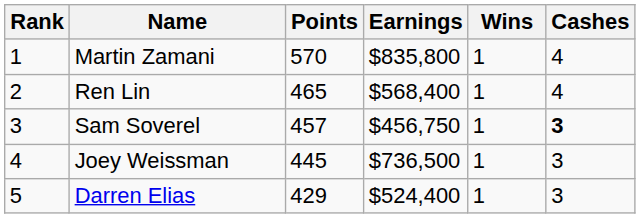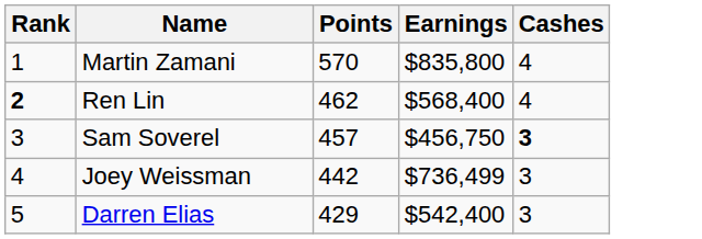 <table class="wikitable">
 <tr>
 <th style="width:40px;">Rank</th>
 <th style="width:150px;">Name</th>
 <th style="width:50px;">Points</th>
 <th style="width:50px;">Earnings</th>
-<th style="width:50px;">Wins</th>
 <th style="width:50px;">Cashes</th>
 </tr>
 <tr>
 <td>1</td>
 <td> Martin Zamani</td>
 <td>570</td>
 <td>$835,800</td>
-<td>1</td>
 <td>4</td>
 </tr>
 <tr>
-<td>2</td>
+<td><strong>2</strong></td>
 <td> Ren Lin</td>
-<td>465</td>
+<td>462</td>
 <td>$568,400</td>
-<td>1</td>
 <td>4</td>
 </tr>
 <tr>
 <td>3</td>
 <td> Sam Soverel</td>
 <td>457</td>
 <td>$456,750</td>
-<td>1</td>
 <td><strong>3</strong></td>
 </tr>
 <tr>
 <td>4</td>
 <td> Joey Weissman</td>
-<td>445</td>
-<td>$736,500</td>
-<td>1</td>
+<td>442</td>
+<td>$736,499</td>
 <td>3</td>
 </tr>
 <tr>
 <td>5</td>
 <td> <a href='#'>Darren Elias</a></td>
 <td>429</td>
-<td>$524,400</td>
-<td>1</td>
+<td>$542,400</td>
 <td>3</td>
 </tr>
 </table>
